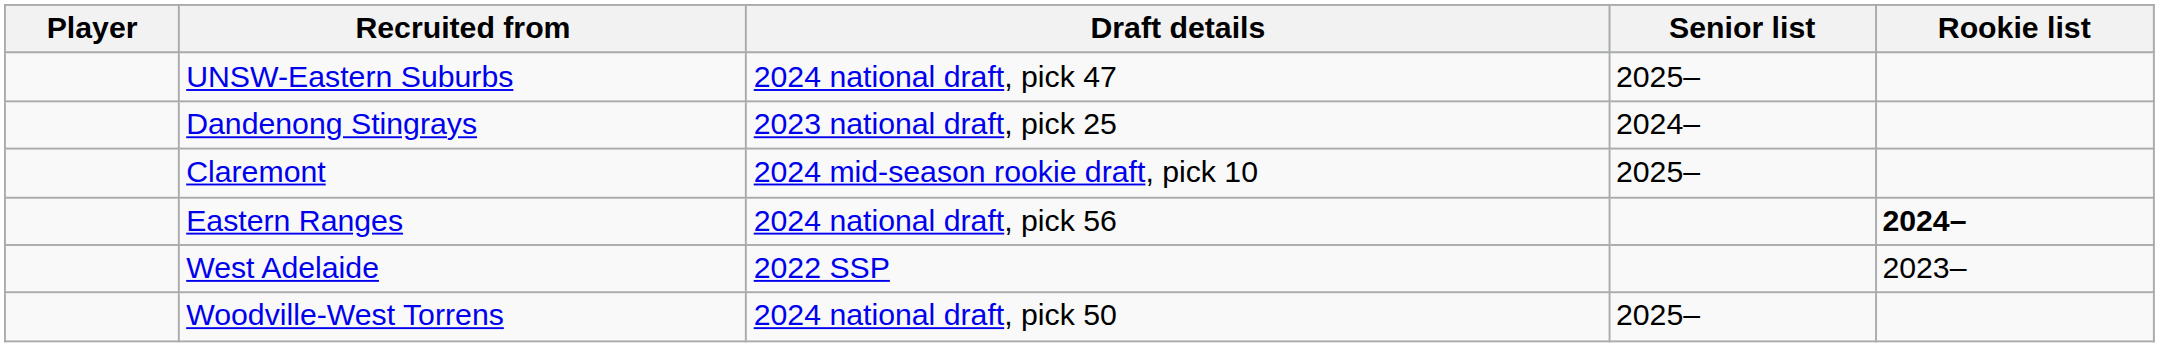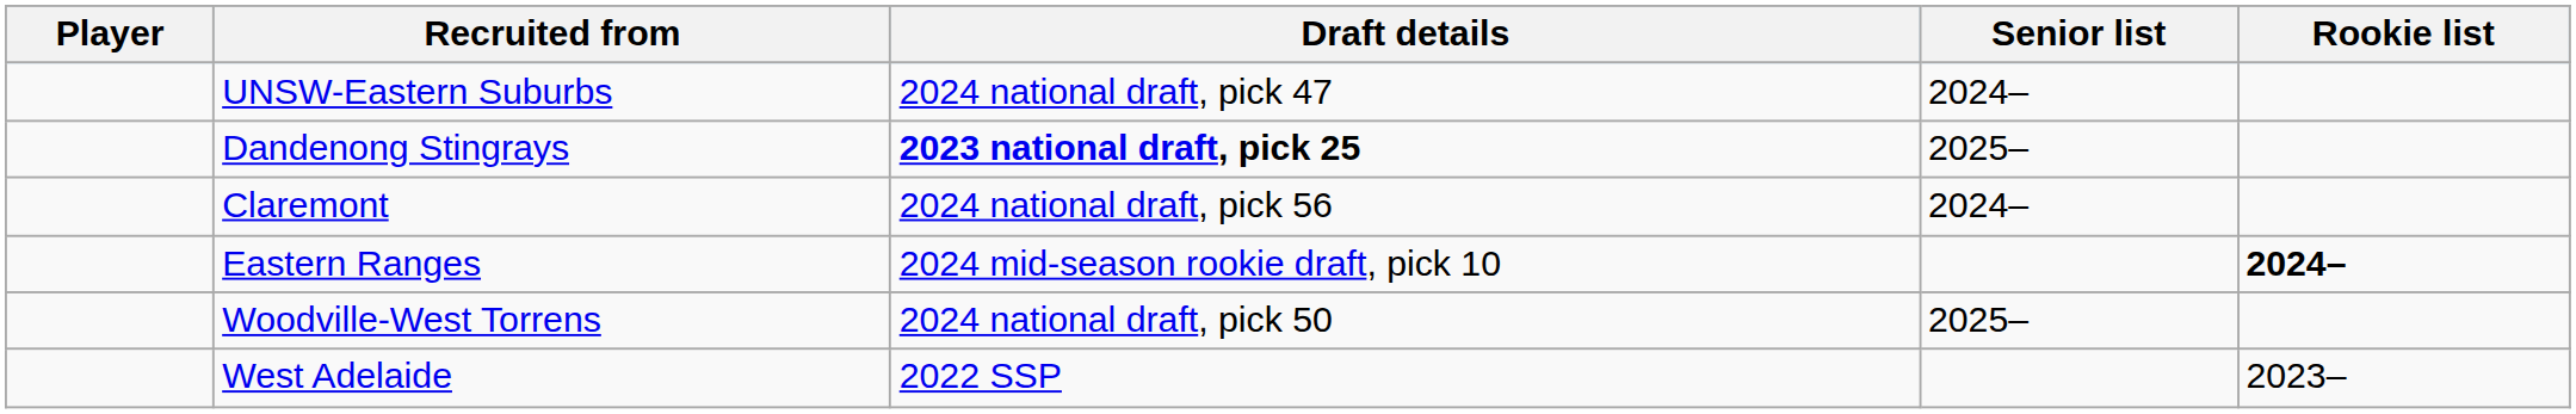 <table class="wikitable sortable" style="width:90%;">
 <tr style="background:#87cefa;">
 <th>Player</th>
 <th>Recruited from</th>
 <th>Draft details</th>
 <th>Senior list</th>
 <th>Rookie list</th>
 </tr>
 <tr>
 <td></td>
 <td><a href='#'>UNSW-Eastern Suburbs</a></td>
 <td><a href='#'>2024 national draft</a>, pick 47</td>
+<td>2024–</td>
+<td></td>
+</tr>
+<tr>
+<td></td>
+<td><a href='#'>Dandenong Stingrays</a></td>
+<td><strong><a href='#'>2023 national draft</a>, pick 25</strong></td>
 <td>2025–</td>
 <td></td>
 </tr>
 <tr>
 <td></td>
-<td><a href='#'>Dandenong Stingrays</a></td>
-<td><a href='#'>2023 national draft</a>, pick 25</td>
+<td><a href='#'>Claremont</a></td>
+<td><a href='#'>2024 national draft</a>, pick 56</td>
 <td>2024–</td>
 <td></td>
 </tr>
 <tr>
 <td></td>
-<td><a href='#'>Claremont</a></td>
+<td><a href='#'>Eastern Ranges</a></td>
 <td><a href='#'>2024 mid-season rookie draft</a>, pick 10</td>
-<td>2025–</td>
 <td></td>
+<td><strong>2024–</strong></td>
 </tr>
 <tr>
 <td></td>
-<td><a href='#'>Eastern Ranges</a></td>
-<td><a href='#'>2024 national draft</a>, pick 56</td>
+<td><a href='#'>Woodville-West Torrens</a></td>
+<td><a href='#'>2024 national draft</a>, pick 50</td>
+<td>2025–</td>
 <td></td>
-<td><strong>2024–</strong></td>
 </tr>
 <tr>
 <td></td>
 <td><a href='#'>West Adelaide</a></td>
 <td><a href='#'>2022 SSP</a></td>
 <td></td>
 <td>2023–</td>
 </tr>
-<tr>
-<td></td>
-<td><a href='#'>Woodville-West Torrens</a></td>
-<td><a href='#'>2024 national draft</a>, pick 50</td>
-<td>2025–</td>
-<td></td>
-</tr>
 </table>
